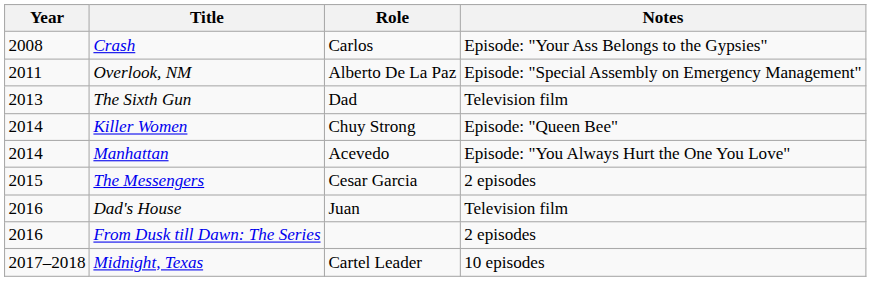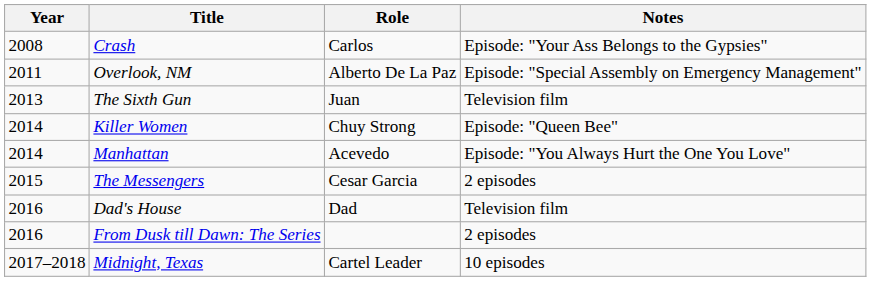 <table class="wikitable sortable">
 <tr>
 <th>Year</th>
 <th>Title</th>
 <th>Role</th>
 <th>Notes</th>
 </tr>
 <tr>
 <td>2008</td>
 <td><a href='#'><em>Crash</em></a></td>
 <td>Carlos</td>
 <td>Episode: "Your Ass Belongs to the Gypsies"</td>
 </tr>
 <tr>
 <td>2011</td>
 <td><em>Overlook, NM</em></td>
 <td>Alberto De La Paz</td>
 <td>Episode: "Special Assembly on Emergency Management"</td>
 </tr>
 <tr>
 <td>2013</td>
 <td><em>The Sixth Gun</em></td>
-<td>Dad</td>
+<td>Juan</td>
 <td>Television film</td>
 </tr>
 <tr>
 <td>2014</td>
 <td><em><a href='#'>Killer Women</a></em></td>
 <td>Chuy Strong</td>
 <td>Episode: "Queen Bee"</td>
 </tr>
 <tr>
 <td>2014</td>
 <td><a href='#'><em>Manhattan</em></a></td>
 <td>Acevedo</td>
 <td>Episode: "You Always Hurt the One You Love"</td>
 </tr>
 <tr>
 <td>2015</td>
 <td><a href='#'><em>The Messengers</em></a></td>
 <td>Cesar Garcia</td>
 <td>2 episodes</td>
 </tr>
 <tr>
 <td>2016</td>
 <td><em>Dad's House</em></td>
-<td>Juan</td>
+<td>Dad</td>
 <td>Television film</td>
 </tr>
 <tr>
 <td>2016</td>
 <td><em><a href='#'>From Dusk till Dawn: The Series</a></em></td>
 <td></td>
 <td>2 episodes</td>
 </tr>
 <tr>
 <td>2017–2018</td>
 <td><em><a href='#'>Midnight, Texas</a></em></td>
 <td>Cartel Leader</td>
 <td>10 episodes</td>
 </tr>
 </table>
